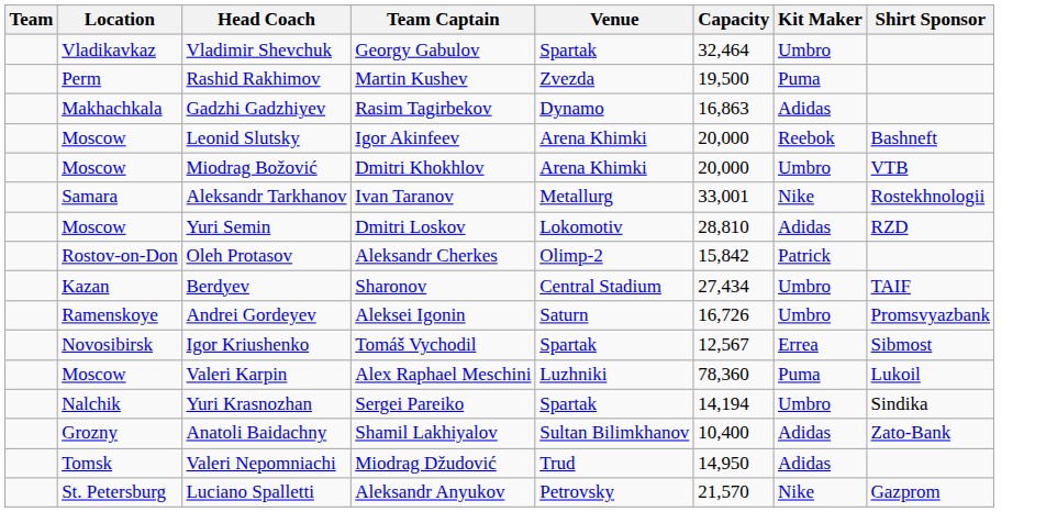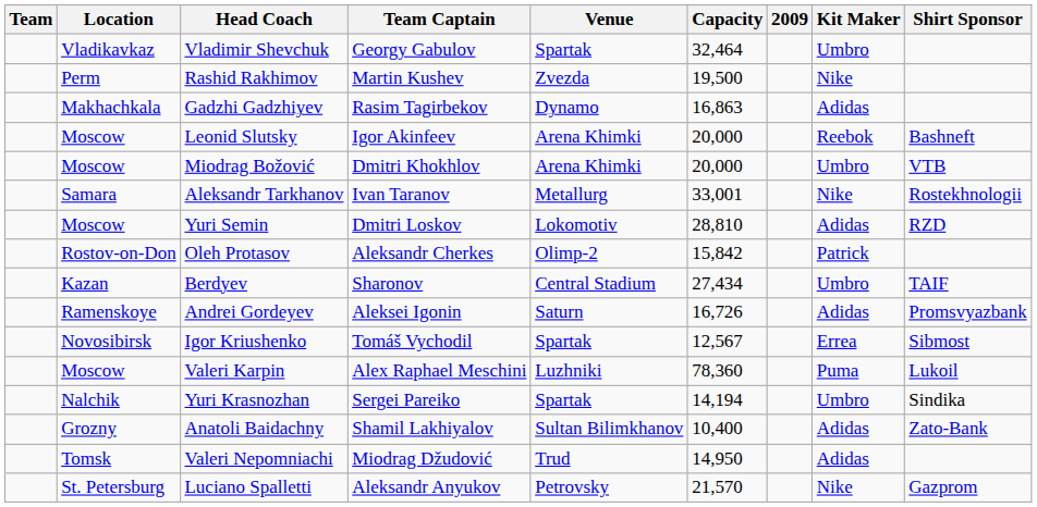 <table class="wikitable sortable" style="clear: both;">
 <tr>
 <th>Team</th>
 <th>Location</th>
 <th>Head Coach</th>
 <th>Team Captain</th>
 <th>Venue</th>
 <th>Capacity</th>
+<th>2009</th>
 <th>Kit Maker</th>
 <th>Shirt Sponsor</th>
 </tr>
 <tr>
 <td><strong></strong></td>
 <td><a href='#'>Vladikavkaz</a></td>
 <td> <a href='#'>Vladimir Shevchuk</a></td>
 <td> <a href='#'>Georgy Gabulov</a></td>
 <td><a href='#'>Spartak</a></td>
 <td>32,464</td>
+<td></td>
 <td><a href='#'>Umbro</a></td>
 <td></td>
 </tr>
 <tr>
 <td><strong></strong></td>
 <td><a href='#'>Perm</a></td>
 <td> <a href='#'>Rashid Rakhimov</a></td>
 <td> <a href='#'>Martin Kushev</a></td>
 <td><a href='#'>Zvezda</a></td>
 <td>19,500</td>
-<td><a href='#'>Puma</a></td>
+<td></td>
+<td><a href='#'>Nike</a></td>
 <td></td>
 </tr>
 <tr>
 <td><strong></strong></td>
 <td><a href='#'>Makhachkala</a></td>
 <td> <a href='#'>Gadzhi Gadzhiyev</a></td>
 <td> <a href='#'>Rasim Tagirbekov</a></td>
 <td><a href='#'>Dynamo</a></td>
 <td>16,863</td>
+<td></td>
 <td><a href='#'>Adidas</a></td>
 <td></td>
 </tr>
 <tr>
 <td><strong></strong></td>
 <td><a href='#'>Moscow</a></td>
 <td> <a href='#'>Leonid Slutsky</a></td>
 <td> <a href='#'>Igor Akinfeev</a></td>
 <td><a href='#'>Arena Khimki</a></td>
 <td>20,000</td>
+<td></td>
 <td><a href='#'>Reebok</a></td>
 <td><a href='#'>Bashneft</a></td>
 </tr>
 <tr>
 <td><strong></strong></td>
 <td><a href='#'>Moscow</a></td>
 <td> <a href='#'>Miodrag Božović</a></td>
 <td> <a href='#'>Dmitri Khokhlov</a></td>
 <td><a href='#'>Arena Khimki</a></td>
 <td>20,000</td>
+<td></td>
 <td><a href='#'>Umbro</a></td>
 <td><a href='#'>VTB</a></td>
 </tr>
 <tr>
 <td><strong></strong></td>
 <td><a href='#'>Samara</a></td>
 <td> <a href='#'>Aleksandr Tarkhanov</a></td>
 <td> <a href='#'>Ivan Taranov</a></td>
 <td><a href='#'>Metallurg</a></td>
 <td>33,001</td>
+<td></td>
 <td><a href='#'>Nike</a></td>
 <td><a href='#'>Rostekhnologii</a></td>
 </tr>
 <tr>
 <td><strong></strong></td>
 <td><a href='#'>Moscow</a></td>
 <td> <a href='#'>Yuri Semin</a></td>
 <td> <a href='#'>Dmitri Loskov</a></td>
 <td><a href='#'>Lokomotiv</a></td>
 <td>28,810</td>
+<td></td>
 <td><a href='#'>Adidas</a></td>
 <td><a href='#'>RZD</a></td>
 </tr>
 <tr>
 <td><strong></strong></td>
 <td><a href='#'>Rostov-on-Don</a></td>
 <td> <a href='#'>Oleh Protasov</a></td>
 <td> <a href='#'>Aleksandr Cherkes</a></td>
 <td><a href='#'>Olimp-2</a></td>
 <td>15,842</td>
+<td></td>
 <td><a href='#'>Patrick</a></td>
 <td></td>
 </tr>
 <tr>
 <td><strong></strong></td>
 <td><a href='#'>Kazan</a></td>
 <td>  <a href='#'>Berdyev</a></td>
 <td> <a href='#'>Sharonov</a></td>
 <td><a href='#'>Central Stadium</a></td>
 <td>27,434</td>
+<td></td>
 <td><a href='#'>Umbro</a></td>
 <td><a href='#'>TAIF</a></td>
 </tr>
 <tr>
 <td><strong></strong></td>
 <td><a href='#'>Ramenskoye</a></td>
 <td> <a href='#'>Andrei Gordeyev</a></td>
 <td> <a href='#'>Aleksei Igonin</a></td>
 <td><a href='#'>Saturn</a></td>
 <td>16,726</td>
-<td><a href='#'>Umbro</a></td>
+<td></td>
+<td><a href='#'>Adidas</a></td>
 <td><a href='#'>Promsvyazbank</a></td>
 </tr>
 <tr>
 <td><strong></strong></td>
 <td><a href='#'>Novosibirsk</a></td>
 <td> <a href='#'>Igor Kriushenko</a></td>
 <td> <a href='#'>Tomáš Vychodil</a></td>
 <td><a href='#'>Spartak</a></td>
 <td>12,567</td>
+<td></td>
 <td><a href='#'>Errea</a></td>
 <td><a href='#'>Sibmost</a></td>
 </tr>
 <tr>
 <td><strong></strong></td>
 <td><a href='#'>Moscow</a></td>
 <td> <a href='#'>Valeri Karpin</a></td>
 <td> <a href='#'>Alex Raphael Meschini</a></td>
 <td><a href='#'>Luzhniki</a></td>
 <td>78,360</td>
+<td></td>
 <td><a href='#'>Puma</a></td>
 <td><a href='#'>Lukoil</a></td>
 </tr>
 <tr>
 <td><strong></strong></td>
 <td><a href='#'>Nalchik</a></td>
 <td> <a href='#'>Yuri Krasnozhan</a></td>
 <td> <a href='#'>Sergei Pareiko</a></td>
 <td><a href='#'>Spartak</a></td>
 <td>14,194</td>
+<td></td>
 <td><a href='#'>Umbro</a></td>
 <td>Sindika</td>
 </tr>
 <tr>
 <td><strong></strong></td>
 <td><a href='#'>Grozny</a></td>
 <td> <a href='#'>Anatoli Baidachny</a></td>
 <td> <a href='#'>Shamil Lakhiyalov</a></td>
 <td><a href='#'>Sultan Bilimkhanov</a></td>
 <td>10,400</td>
+<td></td>
 <td><a href='#'>Adidas</a></td>
 <td><a href='#'>Zato-Bank</a></td>
 </tr>
 <tr>
 <td><strong></strong></td>
 <td><a href='#'>Tomsk</a></td>
 <td> <a href='#'>Valeri Nepomniachi</a></td>
 <td> <a href='#'>Miodrag Džudović</a></td>
 <td><a href='#'>Trud</a></td>
 <td>14,950</td>
+<td></td>
 <td><a href='#'>Adidas</a></td>
 <td></td>
 </tr>
 <tr>
 <td><strong></strong></td>
 <td><a href='#'>St. Petersburg</a></td>
 <td> <a href='#'>Luciano Spalletti</a></td>
 <td> <a href='#'>Aleksandr Anyukov</a></td>
 <td><a href='#'>Petrovsky</a></td>
 <td>21,570</td>
+<td></td>
 <td><a href='#'>Nike</a></td>
 <td><a href='#'>Gazprom</a></td>
 </tr>
 </table>
